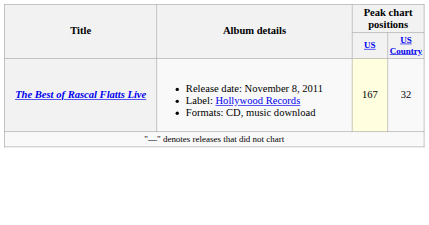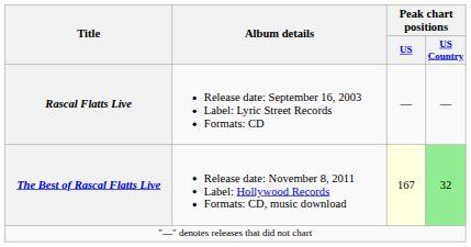 <table class="wikitable plainrowheaders" style="text-align:center;">
 <tr>
 <th scope="col" rowspan="2" style="width:14em;">Title</th>
 <th scope="col" rowspan="2" style="width:18em;">Album details</th>
 <th scope="col" colspan="2">Peak chart<br>positions</th>
 </tr>
 <tr>
 <th scope="col" style="width:3.5em;font-size:85%;"><a href='#'>US</a><br></th>
 <th scope="col" style="width:3.5em;font-size:85%;"><a href='#'>US Country</a><br></th>
 </tr>
 <tr>
+<th scope="row"><em>Rascal Flatts Live</em></th>
+<td style="text-align:left;"><br><ul><li>Release date: September 16, 2003</li><li>Label: Lyric Street Records</li><li>Formats: CD</li></ul></td>
+<td>—</td>
+<td>—</td>
+</tr>
+<tr>
 <th scope="row"><em><a href='#'>The Best of Rascal Flatts Live</a></em></th>
 <td style="text-align:left;"><br><ul><li>Release date: November 8, 2011</li><li>Label: <a href='#'>Hollywood Records</a></li><li>Formats: CD, music download</li></ul></td>
 <td style="background: lightyellow;">167</td>
-<td>32</td>
+<td style="background: lightgreen;">32</td>
 </tr>
 <tr>
 <td colspan="4" style="font-size:85%">"—" denotes releases that did not chart</td>
 </tr>
 </table>
